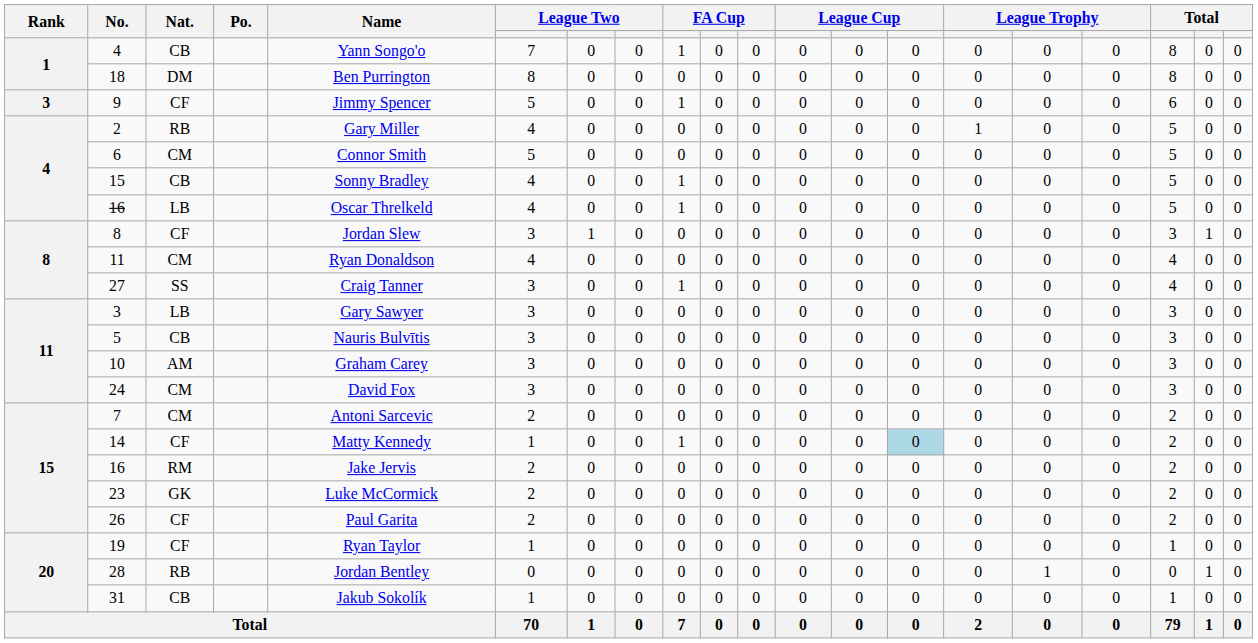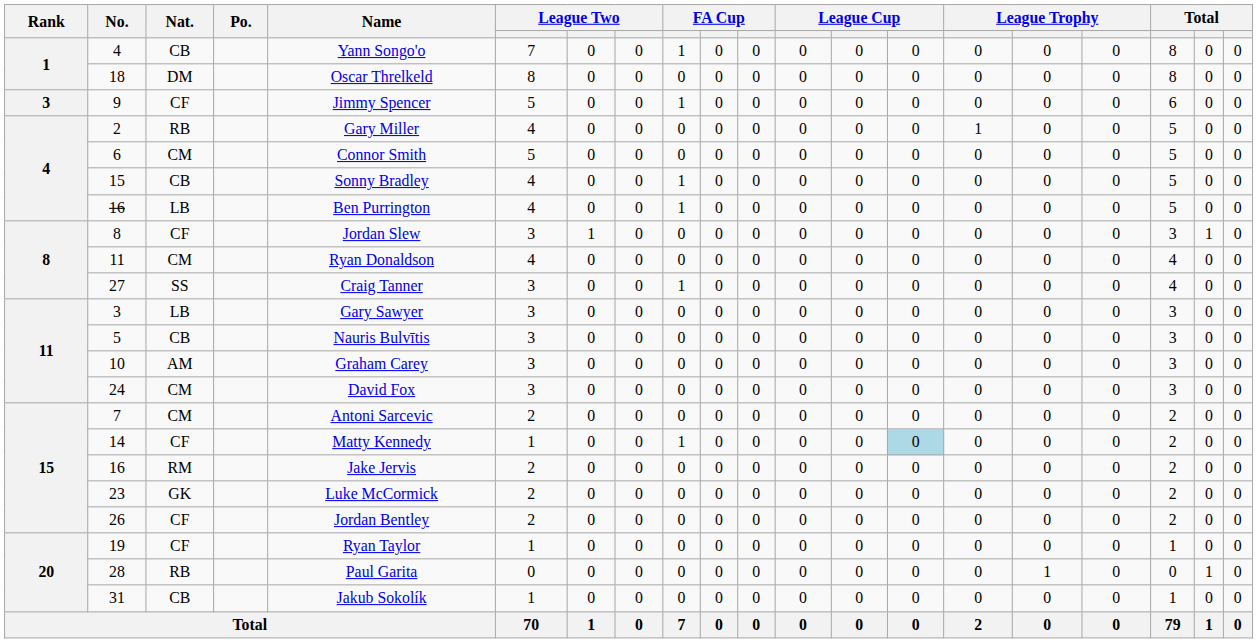 <table class="wikitable" style="text-align:center; font-size:95%; width:95%;">
 <tr>
 <th rowspan=2>Rank</th>
 <th rowspan=2>No.</th>
 <th rowspan=2>Nat.</th>
 <th rowspan=2>Po.</th>
 <th rowspan=2>Name</th>
 <th colspan=3><a href='#'>League Two</a></th>
 <th colspan=3><a href='#'>FA Cup</a></th>
 <th colspan=3><a href='#'>League Cup</a></th>
 <th colspan=3><a href='#'>League Trophy</a></th>
 <th colspan=3>Total</th>
 </tr>
 <tr>
 <th></th>
 <th></th>
 <th></th>
 <th></th>
 <th></th>
 <th></th>
 <th></th>
 <th></th>
 <th></th>
 <th></th>
 <th></th>
 <th></th>
 <th></th>
 <th></th>
 <th></th>
 </tr>
 <tr>
 <th rowspan=2>1</th>
 <td>4</td>
 <td>CB</td>
 <td></td>
 <td><a href='#'>Yann Songo'o</a></td>
 <td>7</td>
 <td>0</td>
 <td>0</td>
 <td>1</td>
 <td>0</td>
 <td>0</td>
 <td>0</td>
 <td>0</td>
 <td>0</td>
 <td>0</td>
 <td>0</td>
 <td>0</td>
 <td>8</td>
 <td>0</td>
 <td>0</td>
 </tr>
 <tr>
 <td>18</td>
 <td>DM</td>
 <td></td>
-<td><a href='#'>Ben Purrington</a></td>
+<td><a href='#'>Oscar Threlkeld</a></td>
 <td>8</td>
 <td>0</td>
 <td>0</td>
 <td>0</td>
 <td>0</td>
 <td>0</td>
 <td>0</td>
 <td>0</td>
 <td>0</td>
 <td>0</td>
 <td>0</td>
 <td>0</td>
 <td>8</td>
 <td>0</td>
 <td>0</td>
 </tr>
 <tr>
 <th rowspan=1>3</th>
 <td>9</td>
 <td>CF</td>
 <td></td>
 <td><a href='#'>Jimmy Spencer</a></td>
 <td>5</td>
 <td>0</td>
 <td>0</td>
 <td>1</td>
 <td>0</td>
 <td>0</td>
 <td>0</td>
 <td>0</td>
 <td>0</td>
 <td>0</td>
 <td>0</td>
 <td>0</td>
 <td>6</td>
 <td>0</td>
 <td>0</td>
 </tr>
 <tr>
 <th rowspan=4>4</th>
 <td>2</td>
 <td>RB</td>
 <td></td>
 <td><a href='#'>Gary Miller</a></td>
 <td>4</td>
 <td>0</td>
 <td>0</td>
 <td>0</td>
 <td>0</td>
 <td>0</td>
 <td>0</td>
 <td>0</td>
 <td>0</td>
 <td>1</td>
 <td>0</td>
 <td>0</td>
 <td>5</td>
 <td>0</td>
 <td>0</td>
 </tr>
 <tr>
 <td>6</td>
 <td>CM</td>
 <td></td>
 <td><a href='#'>Connor Smith</a></td>
 <td>5</td>
 <td>0</td>
 <td>0</td>
 <td>0</td>
 <td>0</td>
 <td>0</td>
 <td>0</td>
 <td>0</td>
 <td>0</td>
 <td>0</td>
 <td>0</td>
 <td>0</td>
 <td>5</td>
 <td>0</td>
 <td>0</td>
 </tr>
 <tr>
 <td>15</td>
 <td>CB</td>
 <td></td>
 <td><a href='#'>Sonny Bradley</a></td>
 <td>4</td>
 <td>0</td>
 <td>0</td>
 <td>1</td>
 <td>0</td>
 <td>0</td>
 <td>0</td>
 <td>0</td>
 <td>0</td>
 <td>0</td>
 <td>0</td>
 <td>0</td>
 <td>5</td>
 <td>0</td>
 <td>0</td>
 </tr>
 <tr>
 <td><s>16</s></td>
 <td>LB</td>
 <td></td>
-<td><a href='#'>Oscar Threlkeld</a></td>
+<td><a href='#'>Ben Purrington</a></td>
 <td>4</td>
 <td>0</td>
 <td>0</td>
 <td>1</td>
 <td>0</td>
 <td>0</td>
 <td>0</td>
 <td>0</td>
 <td>0</td>
 <td>0</td>
 <td>0</td>
 <td>0</td>
 <td>5</td>
 <td>0</td>
 <td>0</td>
 </tr>
 <tr>
 <th rowspan=3>8</th>
 <td>8</td>
 <td>CF</td>
 <td></td>
 <td><a href='#'>Jordan Slew</a></td>
 <td>3</td>
 <td>1</td>
 <td>0</td>
 <td>0</td>
 <td>0</td>
 <td>0</td>
 <td>0</td>
 <td>0</td>
 <td>0</td>
 <td>0</td>
 <td>0</td>
 <td>0</td>
 <td>3</td>
 <td>1</td>
 <td>0</td>
 </tr>
 <tr>
 <td>11</td>
 <td>CM</td>
 <td></td>
 <td><a href='#'>Ryan Donaldson</a></td>
 <td>4</td>
 <td>0</td>
 <td>0</td>
 <td>0</td>
 <td>0</td>
 <td>0</td>
 <td>0</td>
 <td>0</td>
 <td>0</td>
 <td>0</td>
 <td>0</td>
 <td>0</td>
 <td>4</td>
 <td>0</td>
 <td>0</td>
 </tr>
 <tr>
 <td>27</td>
 <td>SS</td>
 <td></td>
 <td><a href='#'>Craig Tanner</a></td>
 <td>3</td>
 <td>0</td>
 <td>0</td>
 <td>1</td>
 <td>0</td>
 <td>0</td>
 <td>0</td>
 <td>0</td>
 <td>0</td>
 <td>0</td>
 <td>0</td>
 <td>0</td>
 <td>4</td>
 <td>0</td>
 <td>0</td>
 </tr>
 <tr>
 <th rowspan=4>11</th>
 <td>3</td>
 <td>LB</td>
 <td></td>
 <td><a href='#'>Gary Sawyer</a></td>
 <td>3</td>
 <td>0</td>
 <td>0</td>
 <td>0</td>
 <td>0</td>
 <td>0</td>
 <td>0</td>
 <td>0</td>
 <td>0</td>
 <td>0</td>
 <td>0</td>
 <td>0</td>
 <td>3</td>
 <td>0</td>
 <td>0</td>
 </tr>
 <tr>
 <td>5</td>
 <td>CB</td>
 <td></td>
 <td><a href='#'>Nauris Bulvītis</a></td>
 <td>3</td>
 <td>0</td>
 <td>0</td>
 <td>0</td>
 <td>0</td>
 <td>0</td>
 <td>0</td>
 <td>0</td>
 <td>0</td>
 <td>0</td>
 <td>0</td>
 <td>0</td>
 <td>3</td>
 <td>0</td>
 <td>0</td>
 </tr>
 <tr>
 <td>10</td>
 <td>AM</td>
 <td></td>
 <td><a href='#'>Graham Carey</a></td>
 <td>3</td>
 <td>0</td>
 <td>0</td>
 <td>0</td>
 <td>0</td>
 <td>0</td>
 <td>0</td>
 <td>0</td>
 <td>0</td>
 <td>0</td>
 <td>0</td>
 <td>0</td>
 <td>3</td>
 <td>0</td>
 <td>0</td>
 </tr>
 <tr>
 <td>24</td>
 <td>CM</td>
 <td></td>
 <td><a href='#'>David Fox</a></td>
 <td>3</td>
 <td>0</td>
 <td>0</td>
 <td>0</td>
 <td>0</td>
 <td>0</td>
 <td>0</td>
 <td>0</td>
 <td>0</td>
 <td>0</td>
 <td>0</td>
 <td>0</td>
 <td>3</td>
 <td>0</td>
 <td>0</td>
 </tr>
 <tr>
 <th rowspan=5>15</th>
 <td>7</td>
 <td>CM</td>
 <td></td>
 <td><a href='#'>Antoni Sarcevic</a></td>
 <td>2</td>
 <td>0</td>
 <td>0</td>
 <td>0</td>
 <td>0</td>
 <td>0</td>
 <td>0</td>
 <td>0</td>
 <td>0</td>
 <td>0</td>
 <td>0</td>
 <td>0</td>
 <td>2</td>
 <td>0</td>
 <td>0</td>
 </tr>
 <tr>
 <td>14</td>
 <td>CF</td>
 <td></td>
 <td><a href='#'>Matty Kennedy</a></td>
 <td>1</td>
 <td>0</td>
 <td>0</td>
 <td>1</td>
 <td>0</td>
 <td>0</td>
 <td>0</td>
 <td>0</td>
 <td style="background: lightblue;">0</td>
 <td>0</td>
 <td>0</td>
 <td>0</td>
 <td>2</td>
 <td>0</td>
 <td>0</td>
 </tr>
 <tr>
 <td>16</td>
 <td>RM</td>
 <td></td>
 <td><a href='#'>Jake Jervis</a></td>
 <td>2</td>
 <td>0</td>
 <td>0</td>
 <td>0</td>
 <td>0</td>
 <td>0</td>
 <td>0</td>
 <td>0</td>
 <td>0</td>
 <td>0</td>
 <td>0</td>
 <td>0</td>
 <td>2</td>
 <td>0</td>
 <td>0</td>
 </tr>
 <tr>
 <td>23</td>
 <td>GK</td>
 <td></td>
 <td><a href='#'>Luke McCormick</a></td>
 <td>2</td>
 <td>0</td>
 <td>0</td>
 <td>0</td>
 <td>0</td>
 <td>0</td>
 <td>0</td>
 <td>0</td>
 <td>0</td>
 <td>0</td>
 <td>0</td>
 <td>0</td>
 <td>2</td>
 <td>0</td>
 <td>0</td>
 </tr>
 <tr>
 <td>26</td>
 <td>CF</td>
 <td></td>
-<td><a href='#'>Paul Garita</a></td>
+<td><a href='#'>Jordan Bentley</a></td>
 <td>2</td>
 <td>0</td>
 <td>0</td>
 <td>0</td>
 <td>0</td>
 <td>0</td>
 <td>0</td>
 <td>0</td>
 <td>0</td>
 <td>0</td>
 <td>0</td>
 <td>0</td>
 <td>2</td>
 <td>0</td>
 <td>0</td>
 </tr>
 <tr>
 <th rowspan=3>20</th>
 <td>19</td>
 <td>CF</td>
 <td></td>
 <td><a href='#'>Ryan Taylor</a></td>
 <td>1</td>
 <td>0</td>
 <td>0</td>
 <td>0</td>
 <td>0</td>
 <td>0</td>
 <td>0</td>
 <td>0</td>
 <td>0</td>
 <td>0</td>
 <td>0</td>
 <td>0</td>
 <td>1</td>
 <td>0</td>
 <td>0</td>
 </tr>
 <tr>
 <td>28</td>
 <td>RB</td>
 <td></td>
-<td><a href='#'>Jordan Bentley</a></td>
+<td><a href='#'>Paul Garita</a></td>
 <td>0</td>
 <td>0</td>
 <td>0</td>
 <td>0</td>
 <td>0</td>
 <td>0</td>
 <td>0</td>
 <td>0</td>
 <td>0</td>
 <td>0</td>
 <td>1</td>
 <td>0</td>
 <td>0</td>
 <td>1</td>
 <td>0</td>
 </tr>
 <tr>
 <td>31</td>
 <td>CB</td>
 <td></td>
 <td><a href='#'>Jakub Sokolík</a></td>
 <td>1</td>
 <td>0</td>
 <td>0</td>
 <td>0</td>
 <td>0</td>
 <td>0</td>
 <td>0</td>
 <td>0</td>
 <td>0</td>
 <td>0</td>
 <td>0</td>
 <td>0</td>
 <td>1</td>
 <td>0</td>
 <td>0</td>
 </tr>
 <tr>
 <th colspan=5>Total</th>
 <th>70</th>
 <th>1</th>
 <th>0</th>
 <th>7</th>
 <th>0</th>
 <th>0</th>
 <th>0</th>
 <th>0</th>
 <th>0</th>
 <th>2</th>
 <th>0</th>
 <th>0</th>
 <th>79</th>
 <th>1</th>
 <th>0</th>
 </tr>
 </table>
